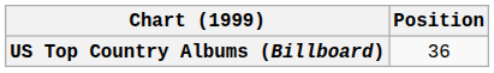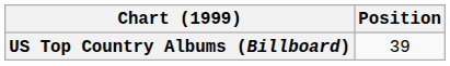 <table class="wikitable plainrowheaders" style="text-align:center">
 <tr>
 <th scope="col">Chart (1999)</th>
 <th scope="col">Position</th>
 </tr>
 <tr>
 <th scope="row">US Top Country Albums (<em>Billboard</em>)</th>
-<td>36</td>
+<td>39</td>
 </tr>
 </table>
